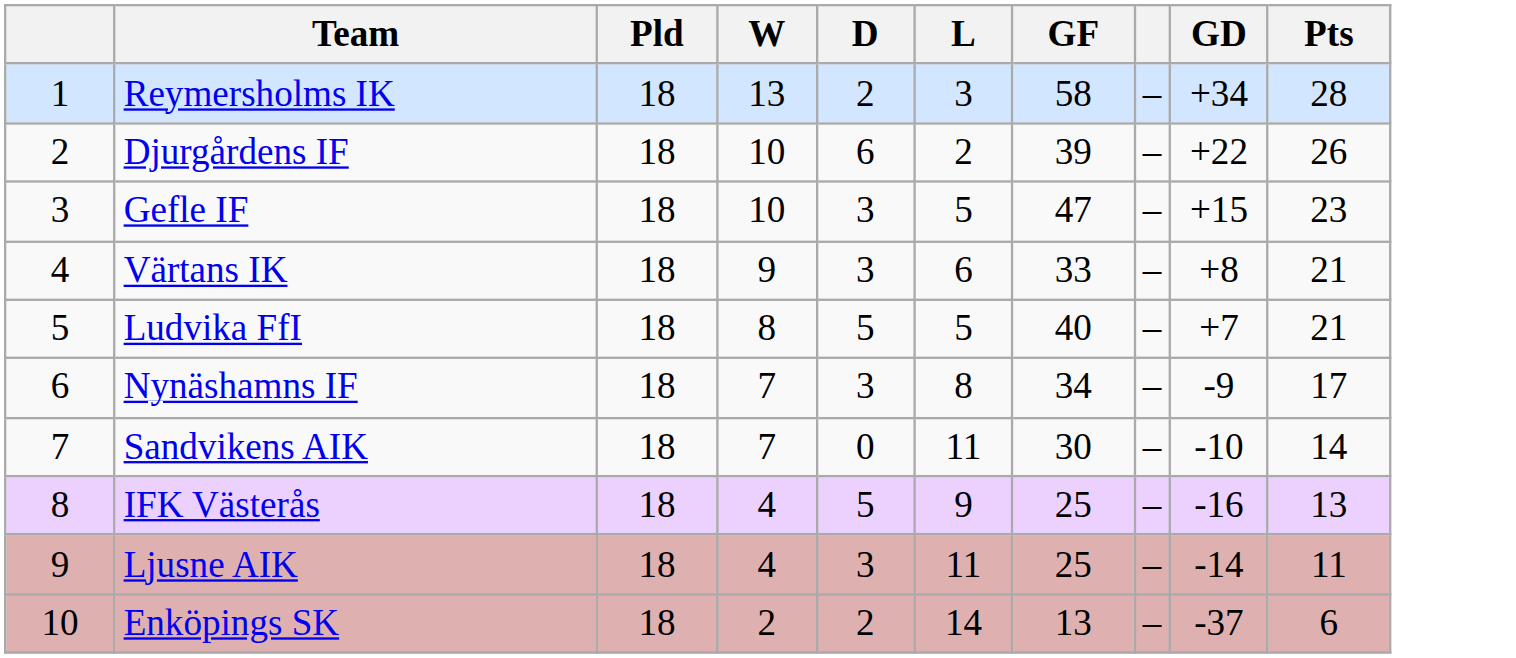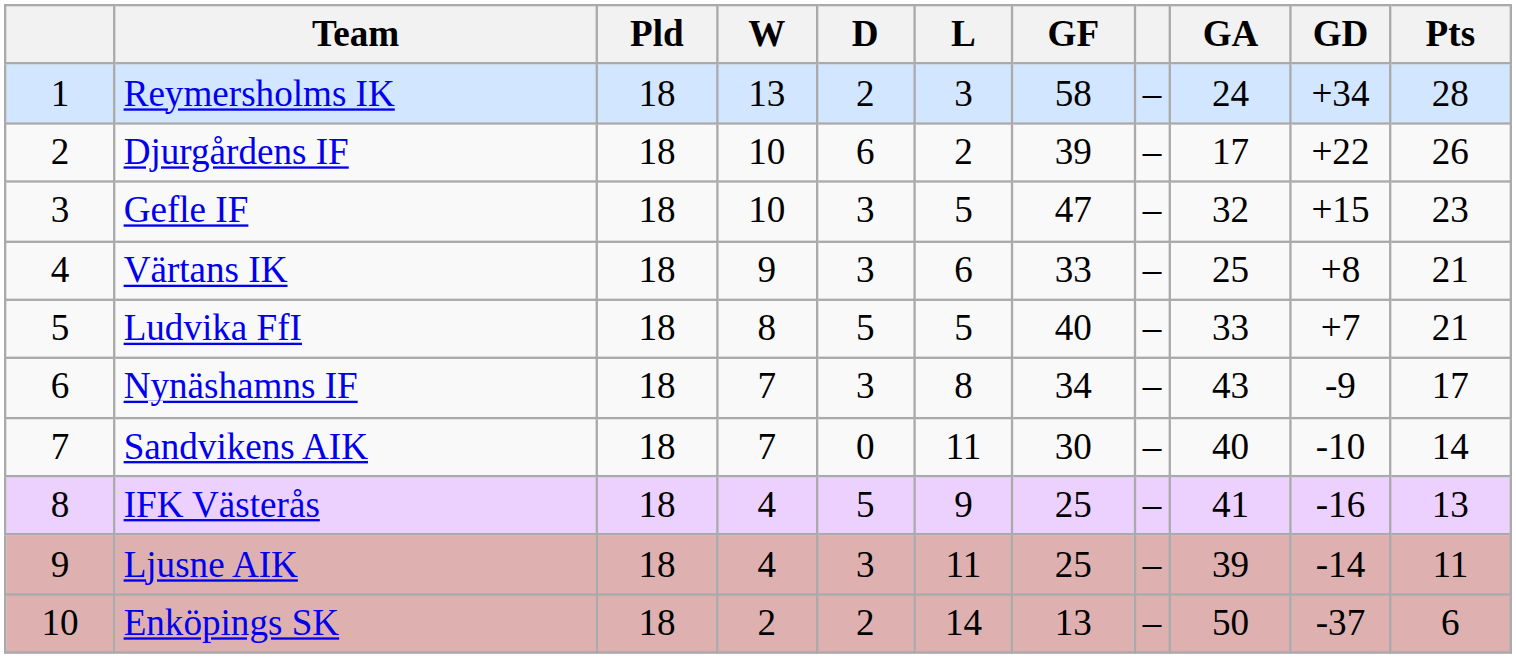 <table class="wikitable" style="text-align: center;">
 <tr>
 <th style="width: 40px;"></th>
 <th style="width: 200px;">Team</th>
 <th style="width: 45px;">Pld</th>
 <th style="width: 35px;">W</th>
 <th style="width: 35px;">D</th>
 <th style="width: 35px;">L</th>
 <th style="width: 45px;">GF</th>
 <th></th>
+<th style="width: 45px;">GA</th>
 <th style="width: 35px;">GD</th>
 <th style="width: 45px;">Pts</th>
 </tr>
 <tr style="background: #d2e6ff">
 <td>1</td>
 <td style="text-align: left;"><a href='#'>Reymersholms IK</a></td>
 <td>18</td>
 <td>13</td>
 <td>2</td>
 <td>3</td>
 <td>58</td>
 <td>–</td>
+<td>24</td>
 <td>+34</td>
 <td>28</td>
 </tr>
 <tr>
 <td>2</td>
 <td style="text-align: left;"><a href='#'>Djurgårdens IF</a></td>
 <td>18</td>
 <td>10</td>
 <td>6</td>
 <td>2</td>
 <td>39</td>
 <td>–</td>
+<td>17</td>
 <td>+22</td>
 <td>26</td>
 </tr>
 <tr>
 <td>3</td>
 <td style="text-align: left;"><a href='#'>Gefle IF</a></td>
 <td>18</td>
 <td>10</td>
 <td>3</td>
 <td>5</td>
 <td>47</td>
 <td>–</td>
+<td>32</td>
 <td>+15</td>
 <td>23</td>
 </tr>
 <tr>
 <td>4</td>
 <td style="text-align: left;"><a href='#'>Värtans IK</a></td>
 <td>18</td>
 <td>9</td>
 <td>3</td>
 <td>6</td>
 <td>33</td>
 <td>–</td>
+<td>25</td>
 <td>+8</td>
 <td>21</td>
 </tr>
 <tr>
 <td>5</td>
 <td style="text-align: left;"><a href='#'>Ludvika FfI</a></td>
 <td>18</td>
 <td>8</td>
 <td>5</td>
 <td>5</td>
 <td>40</td>
 <td>–</td>
+<td>33</td>
 <td>+7</td>
 <td>21</td>
 </tr>
 <tr>
 <td>6</td>
 <td style="text-align: left;"><a href='#'>Nynäshamns IF</a></td>
 <td>18</td>
 <td>7</td>
 <td>3</td>
 <td>8</td>
 <td>34</td>
 <td>–</td>
+<td>43</td>
 <td>-9</td>
 <td>17</td>
 </tr>
 <tr>
 <td>7</td>
 <td style="text-align: left;"><a href='#'>Sandvikens AIK</a></td>
 <td>18</td>
 <td>7</td>
 <td>0</td>
 <td>11</td>
 <td>30</td>
 <td>–</td>
+<td>40</td>
 <td>-10</td>
 <td>14</td>
 </tr>
 <tr style="background: #ecd1ff">
 <td>8</td>
 <td style="text-align: left;"><a href='#'>IFK Västerås</a></td>
 <td>18</td>
 <td>4</td>
 <td>5</td>
 <td>9</td>
 <td>25</td>
 <td>–</td>
+<td>41</td>
 <td>-16</td>
 <td>13</td>
 </tr>
 <tr style="background: #deb0b0">
 <td>9</td>
 <td style="text-align: left;"><a href='#'>Ljusne AIK</a></td>
 <td>18</td>
 <td>4</td>
 <td>3</td>
 <td>11</td>
 <td>25</td>
 <td>–</td>
+<td>39</td>
 <td>-14</td>
 <td>11</td>
 </tr>
 <tr style="background: #deb0b0">
 <td>10</td>
 <td style="text-align: left;"><a href='#'>Enköpings SK</a></td>
 <td>18</td>
 <td>2</td>
 <td>2</td>
 <td>14</td>
 <td>13</td>
 <td>–</td>
+<td>50</td>
 <td>-37</td>
 <td>6</td>
 </tr>
 </table>
